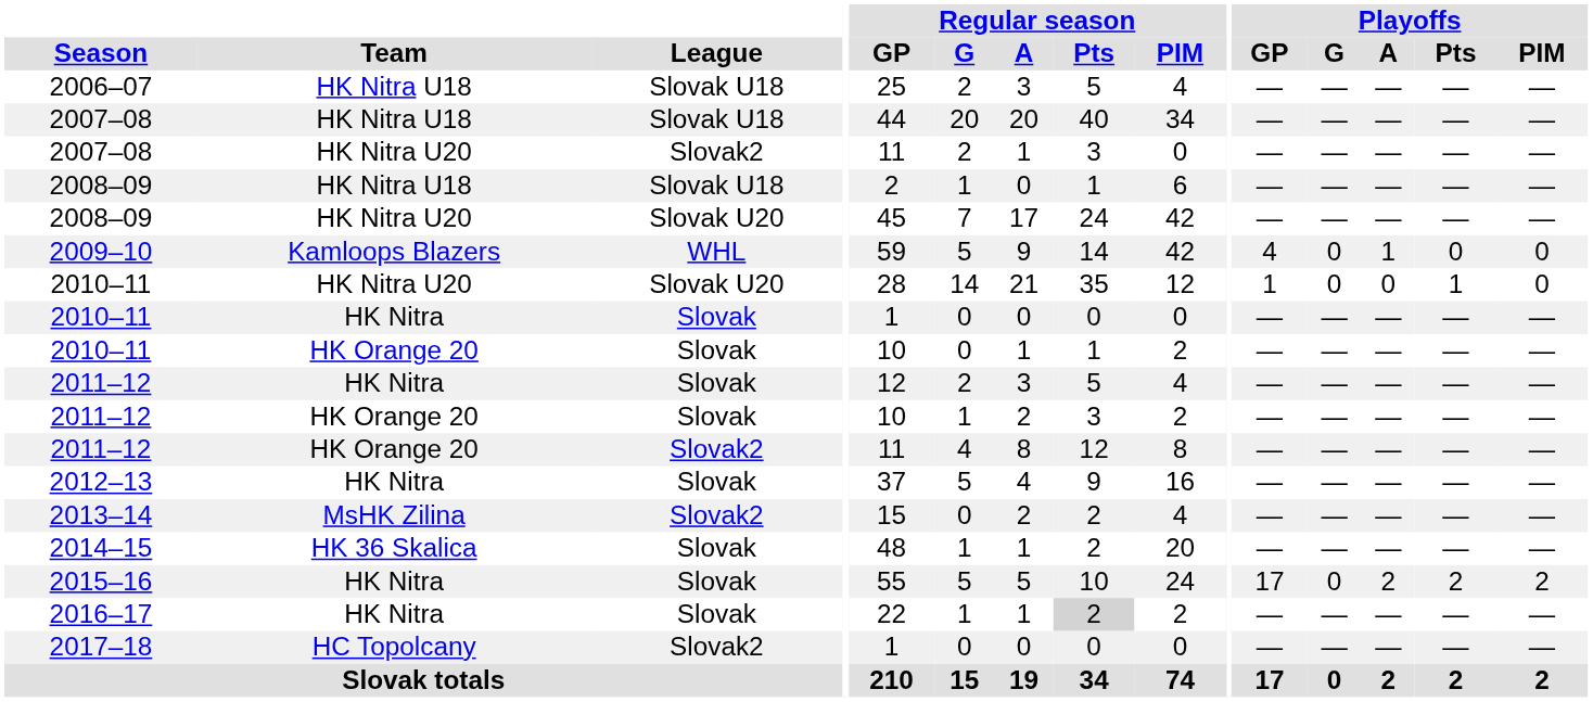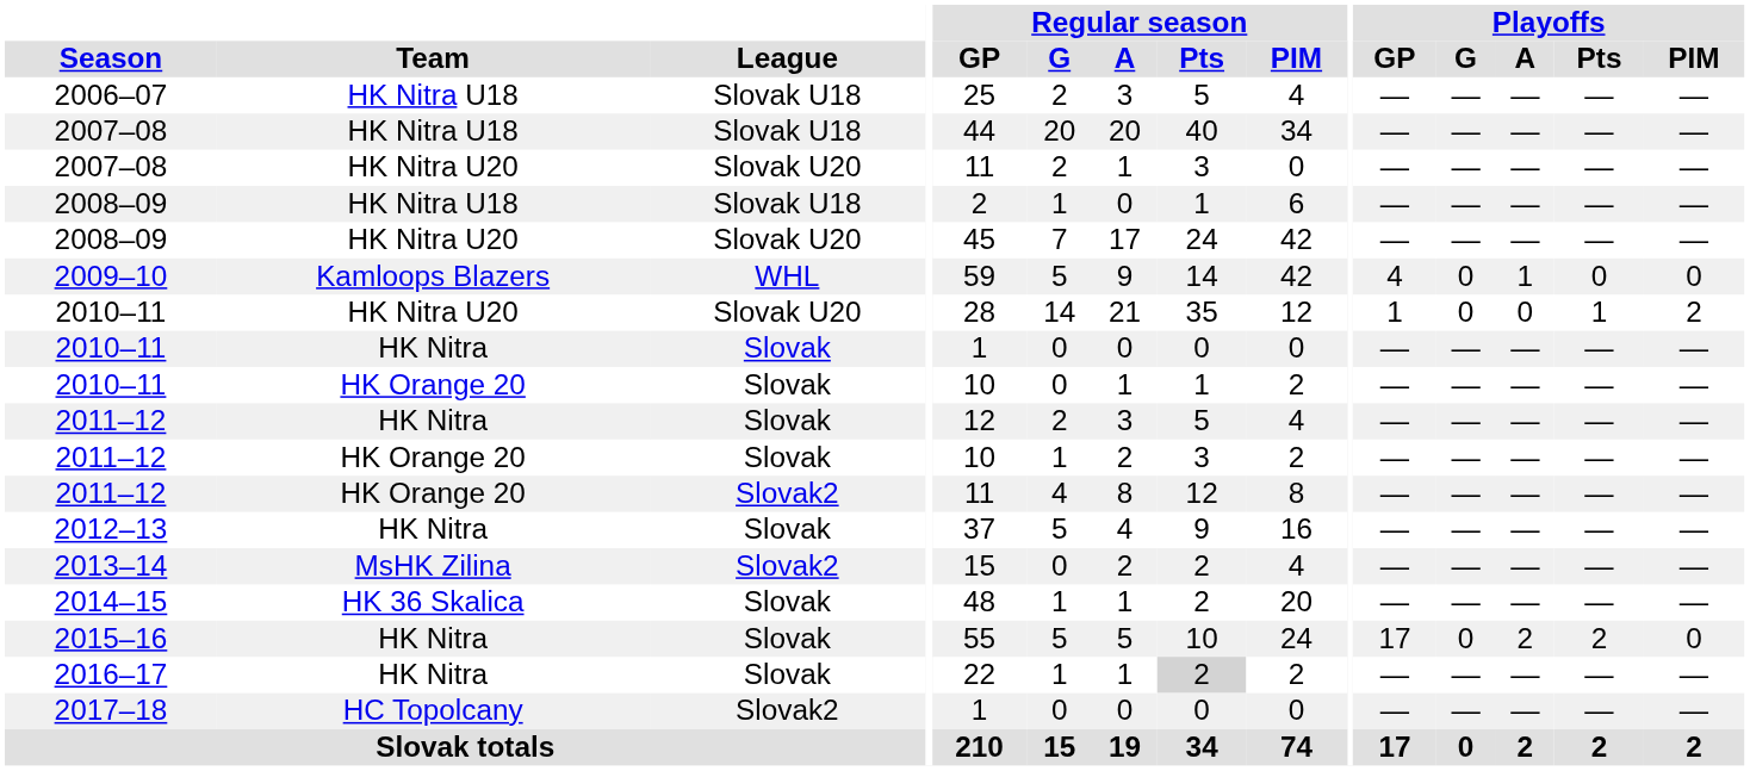 <table border="0" cellpadding="1" cellspacing="0" style="text-align:center; width:60em">
 <tr bgcolor="#e0e0e0">
 <th colspan="3" bgcolor="#ffffff"></th>
 <th rowspan="99" bgcolor="#ffffff"></th>
 <th colspan="5"><a href='#'>Regular season</a></th>
 <th rowspan="99" bgcolor="#ffffff"></th>
 <th colspan="5"><a href='#'>Playoffs</a></th>
 </tr>
 <tr bgcolor="#e0e0e0">
 <th><a href='#'>Season</a></th>
 <th>Team</th>
 <th>League</th>
 <th>GP</th>
 <th><a href='#'>G</a></th>
 <th><a href='#'>A</a></th>
 <th><a href='#'>Pts</a></th>
 <th><a href='#'>PIM</a></th>
 <th>GP</th>
 <th>G</th>
 <th>A</th>
 <th>Pts</th>
 <th>PIM</th>
 </tr>
 <tr>
 <td>2006–07</td>
 <td><a href='#'>HK Nitra</a> U18</td>
 <td>Slovak U18</td>
 <td>25</td>
 <td>2</td>
 <td>3</td>
 <td>5</td>
 <td>4</td>
 <td>—</td>
 <td>—</td>
 <td>—</td>
 <td>—</td>
 <td>—</td>
 </tr>
 <tr bgcolor="#f0f0f0">
 <td>2007–08</td>
 <td>HK Nitra U18</td>
 <td>Slovak U18</td>
 <td>44</td>
 <td>20</td>
 <td>20</td>
 <td>40</td>
 <td>34</td>
 <td>—</td>
 <td>—</td>
 <td>—</td>
 <td>—</td>
 <td>—</td>
 </tr>
 <tr>
 <td>2007–08</td>
 <td>HK Nitra U20</td>
-<td>Slovak2</td>
+<td>Slovak U20</td>
 <td>11</td>
 <td>2</td>
 <td>1</td>
 <td>3</td>
 <td>0</td>
 <td>—</td>
 <td>—</td>
 <td>—</td>
 <td>—</td>
 <td>—</td>
 </tr>
 <tr bgcolor="#f0f0f0">
 <td>2008–09</td>
 <td>HK Nitra U18</td>
 <td>Slovak U18</td>
 <td>2</td>
 <td>1</td>
 <td>0</td>
 <td>1</td>
 <td>6</td>
 <td>—</td>
 <td>—</td>
 <td>—</td>
 <td>—</td>
 <td>—</td>
 </tr>
 <tr>
 <td>2008–09</td>
 <td>HK Nitra U20</td>
 <td>Slovak U20</td>
 <td>45</td>
 <td>7</td>
 <td>17</td>
 <td>24</td>
 <td>42</td>
 <td>—</td>
 <td>—</td>
 <td>—</td>
 <td>—</td>
 <td>—</td>
 </tr>
 <tr bgcolor="#f0f0f0">
 <td><a href='#'>2009–10</a></td>
 <td><a href='#'>Kamloops Blazers</a></td>
 <td><a href='#'>WHL</a></td>
 <td>59</td>
 <td>5</td>
 <td>9</td>
 <td>14</td>
 <td>42</td>
 <td>4</td>
 <td>0</td>
 <td>1</td>
 <td>0</td>
 <td>0</td>
 </tr>
 <tr>
 <td>2010–11</td>
 <td>HK Nitra U20</td>
 <td>Slovak U20</td>
 <td>28</td>
 <td>14</td>
 <td>21</td>
 <td>35</td>
 <td>12</td>
 <td>1</td>
 <td>0</td>
 <td>0</td>
 <td>1</td>
-<td>0</td>
+<td>2</td>
 </tr>
 <tr bgcolor="#f0f0f0">
 <td><a href='#'>2010–11</a></td>
 <td>HK Nitra</td>
 <td><a href='#'>Slovak</a></td>
 <td>1</td>
 <td>0</td>
 <td>0</td>
 <td>0</td>
 <td>0</td>
 <td>—</td>
 <td>—</td>
 <td>—</td>
 <td>—</td>
 <td>—</td>
 </tr>
 <tr>
 <td><a href='#'>2010–11</a></td>
 <td><a href='#'>HK Orange 20</a></td>
 <td>Slovak</td>
 <td>10</td>
 <td>0</td>
 <td>1</td>
 <td>1</td>
 <td>2</td>
 <td>—</td>
 <td>—</td>
 <td>—</td>
 <td>—</td>
 <td>—</td>
 </tr>
 <tr bgcolor="#f0f0f0">
 <td><a href='#'>2011–12</a></td>
 <td>HK Nitra</td>
 <td>Slovak</td>
 <td>12</td>
 <td>2</td>
 <td>3</td>
 <td>5</td>
 <td>4</td>
 <td>—</td>
 <td>—</td>
 <td>—</td>
 <td>—</td>
 <td>—</td>
 </tr>
 <tr>
 <td><a href='#'>2011–12</a></td>
 <td>HK Orange 20</td>
 <td>Slovak</td>
 <td>10</td>
 <td>1</td>
 <td>2</td>
 <td>3</td>
 <td>2</td>
 <td>—</td>
 <td>—</td>
 <td>—</td>
 <td>—</td>
 <td>—</td>
 </tr>
 <tr bgcolor="#f0f0f0">
 <td><a href='#'>2011–12</a></td>
 <td>HK Orange 20</td>
 <td><a href='#'>Slovak2</a></td>
 <td>11</td>
 <td>4</td>
 <td>8</td>
 <td>12</td>
 <td>8</td>
 <td>—</td>
 <td>—</td>
 <td>—</td>
 <td>—</td>
 <td>—</td>
 </tr>
 <tr>
 <td><a href='#'>2012–13</a></td>
 <td>HK Nitra</td>
 <td>Slovak</td>
 <td>37</td>
 <td>5</td>
 <td>4</td>
 <td>9</td>
 <td>16</td>
 <td>—</td>
 <td>—</td>
 <td>—</td>
 <td>—</td>
 <td>—</td>
 </tr>
 <tr bgcolor="#f0f0f0">
 <td><a href='#'>2013–14</a></td>
 <td><a href='#'>MsHK Zilina</a></td>
 <td><a href='#'>Slovak2</a></td>
 <td>15</td>
 <td>0</td>
 <td>2</td>
 <td>2</td>
 <td>4</td>
 <td>—</td>
 <td>—</td>
 <td>—</td>
 <td>—</td>
 <td>—</td>
 </tr>
 <tr>
 <td><a href='#'>2014–15</a></td>
 <td><a href='#'>HK 36 Skalica</a></td>
 <td>Slovak</td>
 <td>48</td>
 <td>1</td>
 <td>1</td>
 <td>2</td>
 <td>20</td>
 <td>—</td>
 <td>—</td>
 <td>—</td>
 <td>—</td>
 <td>—</td>
 </tr>
 <tr bgcolor="#f0f0f0">
 <td><a href='#'>2015–16</a></td>
 <td>HK Nitra</td>
 <td>Slovak</td>
 <td>55</td>
 <td>5</td>
 <td>5</td>
 <td>10</td>
 <td>24</td>
 <td>17</td>
 <td>0</td>
 <td>2</td>
 <td>2</td>
-<td>2</td>
+<td>0</td>
 </tr>
 <tr>
 <td><a href='#'>2016–17</a></td>
 <td>HK Nitra</td>
 <td>Slovak</td>
 <td>22</td>
 <td>1</td>
 <td>1</td>
 <td style="background: lightgrey;">2</td>
 <td>2</td>
 <td>—</td>
 <td>—</td>
 <td>—</td>
 <td>—</td>
 <td>—</td>
 </tr>
 <tr bgcolor="#f0f0f0">
 <td><a href='#'>2017–18</a></td>
 <td><a href='#'>HC Topolcany</a></td>
 <td>Slovak2</td>
 <td>1</td>
 <td>0</td>
 <td>0</td>
 <td>0</td>
 <td>0</td>
 <td>—</td>
 <td>—</td>
 <td>—</td>
 <td>—</td>
 <td>—</td>
 </tr>
 <tr>
 </tr>
 <tr ALIGN="center" bgcolor="#e0e0e0">
 <th colspan="3">Slovak totals</th>
 <th ALIGN="center">210</th>
 <th ALIGN="center">15</th>
 <th ALIGN="center">19</th>
 <th ALIGN="center">34</th>
 <th ALIGN="center">74</th>
 <th ALIGN="center">17</th>
 <th ALIGN="center">0</th>
 <th ALIGN="center">2</th>
 <th ALIGN="center">2</th>
 <th ALIGN="center">2</th>
 </tr>
 </table>
